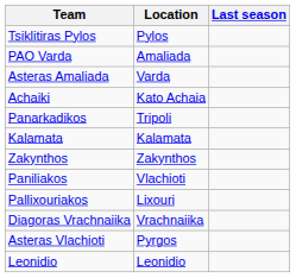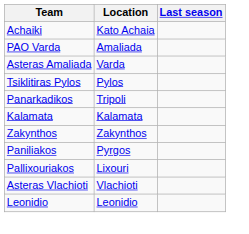 <table class="wikitable sortable">
 <tr>
 <th>Team</th>
 <th>Location</th>
 <th><a href='#'>Last season</a></th>
 </tr>
 <tr>
-<td><a href='#'>Tsiklitiras Pylos</a></td>
-<td><a href='#'>Pylos</a></td>
+<td><a href='#'>Achaiki</a></td>
+<td><a href='#'>Kato Achaia</a></td>
 <td></td>
 </tr>
 <tr>
 <td><a href='#'>PAO Varda</a></td>
 <td><a href='#'>Amaliada</a></td>
 <td></td>
 </tr>
 <tr>
 <td><a href='#'>Asteras Amaliada</a></td>
 <td><a href='#'>Varda</a></td>
 <td></td>
 </tr>
 <tr>
-<td><a href='#'>Achaiki</a></td>
-<td><a href='#'>Kato Achaia</a></td>
+<td><a href='#'>Tsiklitiras Pylos</a></td>
+<td><a href='#'>Pylos</a></td>
 <td></td>
 </tr>
 <tr>
 <td><a href='#'>Panarkadikos</a></td>
 <td><a href='#'>Tripoli</a></td>
 <td></td>
 </tr>
 <tr>
 <td><a href='#'>Kalamata</a></td>
 <td><a href='#'>Kalamata</a></td>
 <td></td>
 </tr>
 <tr>
 <td><a href='#'>Zakynthos</a></td>
 <td><a href='#'>Zakynthos</a></td>
 <td></td>
 </tr>
 <tr>
 <td><a href='#'>Paniliakos</a></td>
-<td><a href='#'>Vlachioti</a></td>
+<td><a href='#'>Pyrgos</a></td>
 <td></td>
 </tr>
 <tr>
 <td><a href='#'>Pallixouriakos</a></td>
 <td><a href='#'>Lixouri</a></td>
 <td></td>
 </tr>
 <tr>
-<td><a href='#'>Diagoras Vrachnaiika</a></td>
-<td><a href='#'>Vrachnaiika</a></td>
-<td></td>
-</tr>
-<tr>
 <td><a href='#'>Asteras Vlachioti</a></td>
-<td><a href='#'>Pyrgos</a></td>
+<td><a href='#'>Vlachioti</a></td>
 <td></td>
 </tr>
 <tr>
 <td><a href='#'>Leonidio</a></td>
 <td><a href='#'>Leonidio</a></td>
 <td></td>
 </tr>
 </table>
